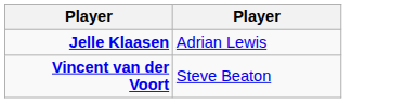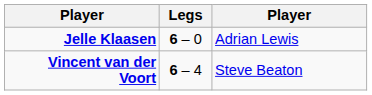 <table class=wikitable style="text-align:center">
 <tr>
 <th width=163>Player</th>
+<th width=50>Legs</th>
 <th width=163>Player</th>
 </tr>
 <tr align=left>
 <td align=right><strong><a href='#'>Jelle Klaasen</a></strong> </td>
+<td align=center><strong>6</strong> – 0</td>
 <td> <a href='#'>Adrian Lewis</a></td>
 </tr>
 <tr align=left>
 <td align=right><strong><a href='#'>Vincent van der Voort</a></strong> </td>
+<td align=center><strong>6</strong> – 4</td>
 <td> <a href='#'>Steve Beaton</a></td>
 </tr>
 </table>
